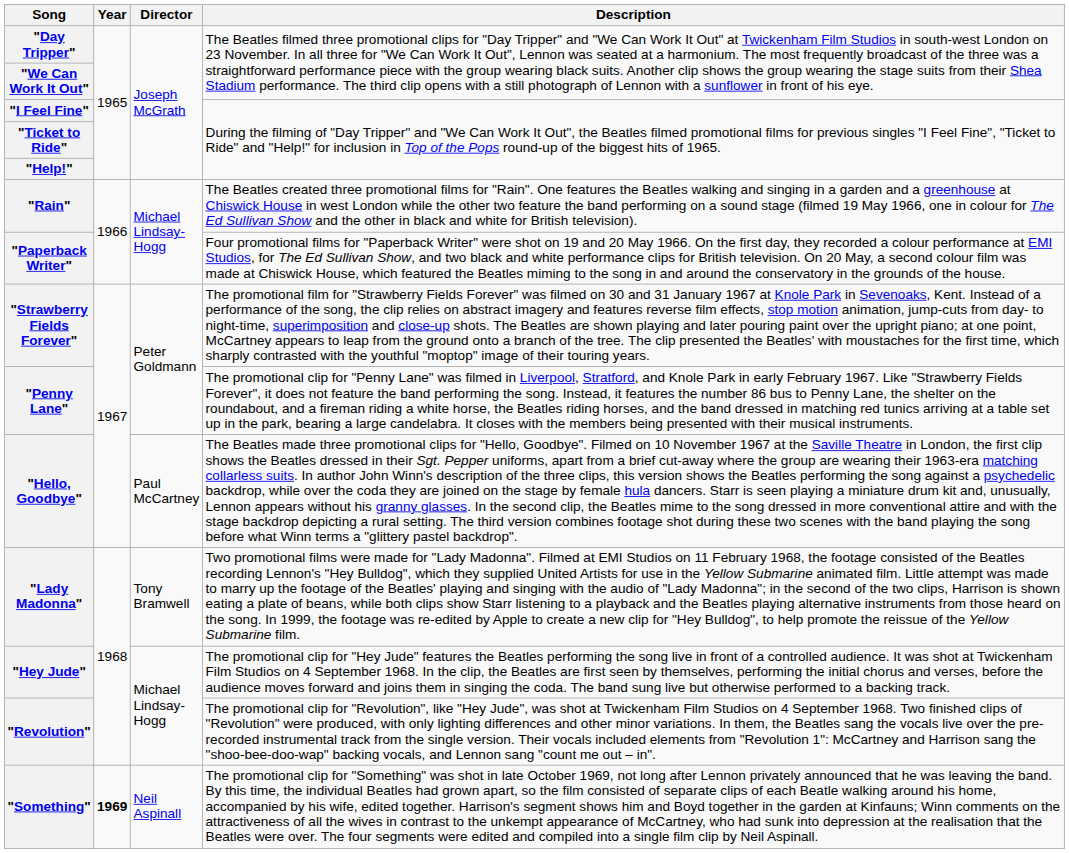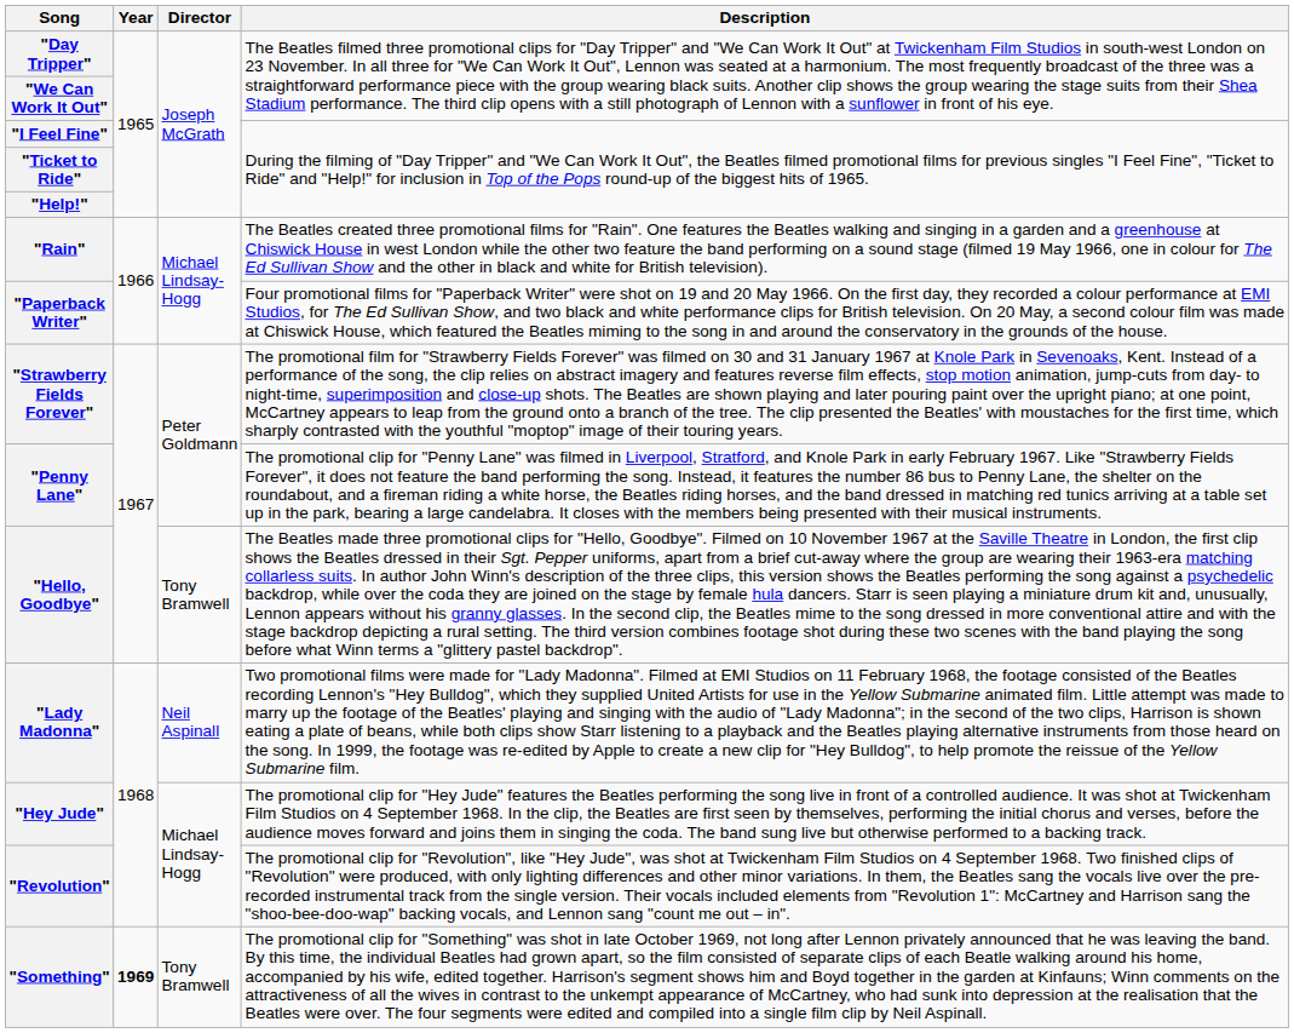 <table class="wikitable plainrowheaders">
 <tr>
 <th scope="col" width="20em">Song</th>
 <th scope="col" width="5em">Year</th>
 <th scope="col" width="15em">Director</th>
 <th scope="col">Description</th>
 </tr>
 <tr>
 <th scope="row">"<a href='#'>Day Tripper</a>"</th>
 <td rowspan="5">1965</td>
 <td rowspan="5"><a href='#'>Joseph McGrath</a></td>
 <td rowspan="2">The Beatles filmed three promotional clips for "Day Tripper" and "We Can Work It Out" at <a href='#'>Twickenham Film Studios</a> in south-west London on 23 November. In all three for "We Can Work It Out", Lennon was seated at a harmonium. The most frequently broadcast of the three was a straightforward performance piece with the group wearing black suits. Another clip shows the group wearing the stage suits from their <a href='#'>Shea Stadium</a> performance. The third clip opens with a still photograph of Lennon with a <a href='#'>sunflower</a> in front of his eye.</td>
 </tr>
 <tr>
 <th scope="row">"<a href='#'>We Can Work It Out</a>"</th>
 </tr>
 <tr>
 <th scope="row">"<a href='#'>I Feel Fine</a>"</th>
 <td rowspan="3">During the filming of "Day Tripper" and "We Can Work It Out", the Beatles filmed promotional films for previous singles "I Feel Fine", "Ticket to Ride" and "Help!" for inclusion in <em><a href='#'>Top of the Pops</a></em> round-up of the biggest hits of 1965.</td>
 </tr>
 <tr>
 <th scope="row">"<a href='#'>Ticket to Ride</a>"</th>
 </tr>
 <tr>
 <th scope="row">"<a href='#'>Help!</a>"</th>
 </tr>
 <tr>
 <th scope="row">"<a href='#'>Rain</a>"</th>
 <td rowspan="2">1966</td>
 <td rowspan="2"><a href='#'>Michael Lindsay-Hogg</a></td>
 <td>The Beatles created three promotional films for "Rain". One features the Beatles walking and singing in a garden and a <a href='#'>greenhouse</a> at <a href='#'>Chiswick House</a> in west London while the other two feature the band performing on a sound stage (filmed 19 May 1966, one in colour for <em><a href='#'>The Ed Sullivan Show</a></em> and the other in black and white for British television).</td>
 </tr>
 <tr>
 <th scope="row">"<a href='#'>Paperback Writer</a>"</th>
 <td>Four promotional films for "Paperback Writer" were shot on 19 and 20 May 1966. On the first day, they recorded a colour performance at <a href='#'>EMI Studios</a>, for <em>The Ed Sullivan Show</em>, and two black and white performance clips for British television. On 20 May, a second colour film was made at Chiswick House, which featured the Beatles miming to the song in and around the conservatory in the grounds of the house.</td>
 </tr>
 <tr>
 <th scope="row">"<a href='#'>Strawberry Fields Forever</a>"</th>
 <td rowspan="3">1967</td>
 <td rowspan="2">Peter Goldmann</td>
 <td>The promotional film for "Strawberry Fields Forever" was filmed on 30 and 31 January 1967 at <a href='#'>Knole Park</a> in <a href='#'>Sevenoaks</a>, Kent. Instead of a performance of the song, the clip relies on abstract imagery and features reverse film effects, <a href='#'>stop motion</a> animation, jump-cuts from day- to night-time, <a href='#'>superimposition</a> and <a href='#'>close-up</a> shots. The Beatles are shown playing and later pouring paint over the upright piano; at one point, McCartney appears to leap from the ground onto a branch of the tree. The clip presented the Beatles' with moustaches for the first time, which sharply contrasted with the youthful "moptop" image of their touring years.</td>
 </tr>
 <tr>
 <th scope="row">"<a href='#'>Penny Lane</a>"</th>
 <td>The promotional clip for "Penny Lane" was filmed in <a href='#'>Liverpool</a>, <a href='#'>Stratford</a>, and Knole Park in early February 1967. Like "Strawberry Fields Forever", it does not feature the band performing the song. Instead, it features the number 86 bus to Penny Lane, the shelter on the roundabout, and a fireman riding a white horse, the Beatles riding horses, and the band dressed in matching red tunics arriving at a table set up in the park, bearing a large candelabra. It closes with the members being presented with their musical instruments.</td>
 </tr>
 <tr>
 <th scope="row">"<a href='#'>Hello, Goodbye</a>"</th>
-<td>Paul McCartney</td>
+<td>Tony Bramwell</td>
 <td>The Beatles made three promotional clips for "Hello, Goodbye". Filmed on 10 November 1967 at the <a href='#'>Saville Theatre</a> in London, the first clip shows the Beatles dressed in their <em>Sgt. Pepper</em> uniforms, apart from a brief cut-away where the group are wearing their 1963-era <a href='#'>matching collarless suits</a>. In author John Winn's description of the three clips, this version shows the Beatles performing the song against a <a href='#'>psychedelic</a> backdrop, while over the coda they are joined on the stage by female <a href='#'>hula</a> dancers. Starr is seen playing a miniature drum kit and, unusually, Lennon appears without his <a href='#'>granny glasses</a>. In the second clip, the Beatles mime to the song dressed in more conventional attire and with the stage backdrop depicting a rural setting. The third version combines footage shot during these two scenes with the band playing the song before what Winn terms a "glittery pastel backdrop".</td>
 </tr>
 <tr>
 <th scope="row">"<a href='#'>Lady Madonna</a>"</th>
 <td rowspan="3">1968</td>
-<td>Tony Bramwell</td>
+<td><a href='#'>Neil Aspinall</a></td>
 <td>Two promotional films were made for "Lady Madonna". Filmed at EMI Studios on 11 February 1968, the footage consisted of the Beatles recording Lennon's "Hey Bulldog", which they supplied United Artists for use in the <em>Yellow Submarine</em> animated film. Little attempt was made to marry up the footage of the Beatles' playing and singing with the audio of "Lady Madonna"; in the second of the two clips, Harrison is shown eating a plate of beans, while both clips show Starr listening to a playback and the Beatles playing alternative instruments from those heard on the song. In 1999, the footage was re-edited by Apple to create a new clip for "Hey Bulldog", to help promote the reissue of the <em>Yellow Submarine</em> film.</td>
 </tr>
 <tr>
 <th scope="row">"<a href='#'>Hey Jude</a>"</th>
 <td rowspan="2">Michael Lindsay-Hogg</td>
 <td>The promotional clip for "Hey Jude" features the Beatles performing the song live in front of a controlled audience. It was shot at Twickenham Film Studios on 4 September 1968. In the clip, the Beatles are first seen by themselves, performing the initial chorus and verses, before the audience moves forward and joins them in singing the coda. The band sung live but otherwise performed to a backing track.</td>
 </tr>
 <tr>
 <th scope="row">"<a href='#'>Revolution</a>"</th>
 <td>The promotional clip for "Revolution", like "Hey Jude", was shot at Twickenham Film Studios on 4 September 1968. Two finished clips of "Revolution" were produced, with only lighting differences and other minor variations. In them, the Beatles sang the vocals live over the pre-recorded instrumental track from the single version. Their vocals included elements from "Revolution 1": McCartney and Harrison sang the "shoo-bee-doo-wap" backing vocals, and Lennon sang "count me out – in".</td>
 </tr>
 <tr>
 <th scope="row">"<a href='#'>Something</a>"</th>
 <td><strong>1969</strong></td>
-<td><a href='#'>Neil Aspinall</a></td>
+<td>Tony Bramwell</td>
 <td>The promotional clip for "Something" was shot in late October 1969, not long after Lennon privately announced that he was leaving the band. By this time, the individual Beatles had grown apart, so the film consisted of separate clips of each Beatle walking around his home, accompanied by his wife, edited together. Harrison's segment shows him and Boyd together in the garden at Kinfauns; Winn comments on the attractiveness of all the wives in contrast to the unkempt appearance of McCartney, who had sunk into depression at the realisation that the Beatles were over. The four segments were edited and compiled into a single film clip by Neil Aspinall.</td>
 </tr>
 </table>
